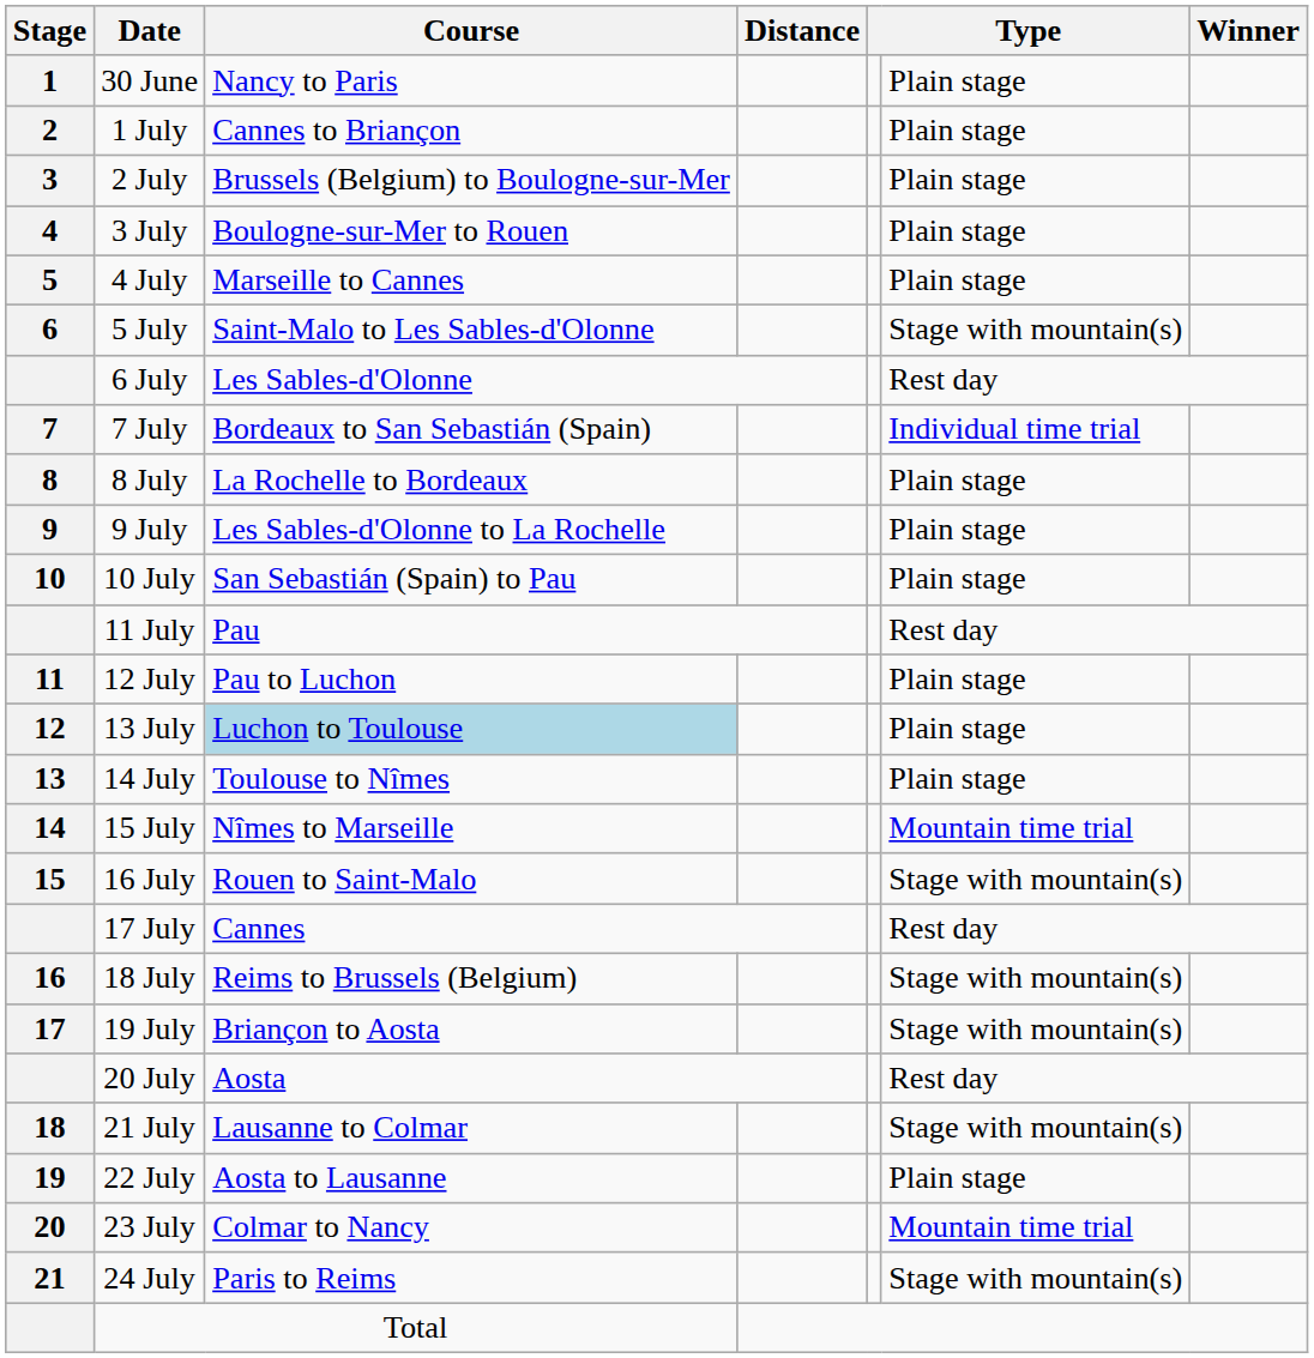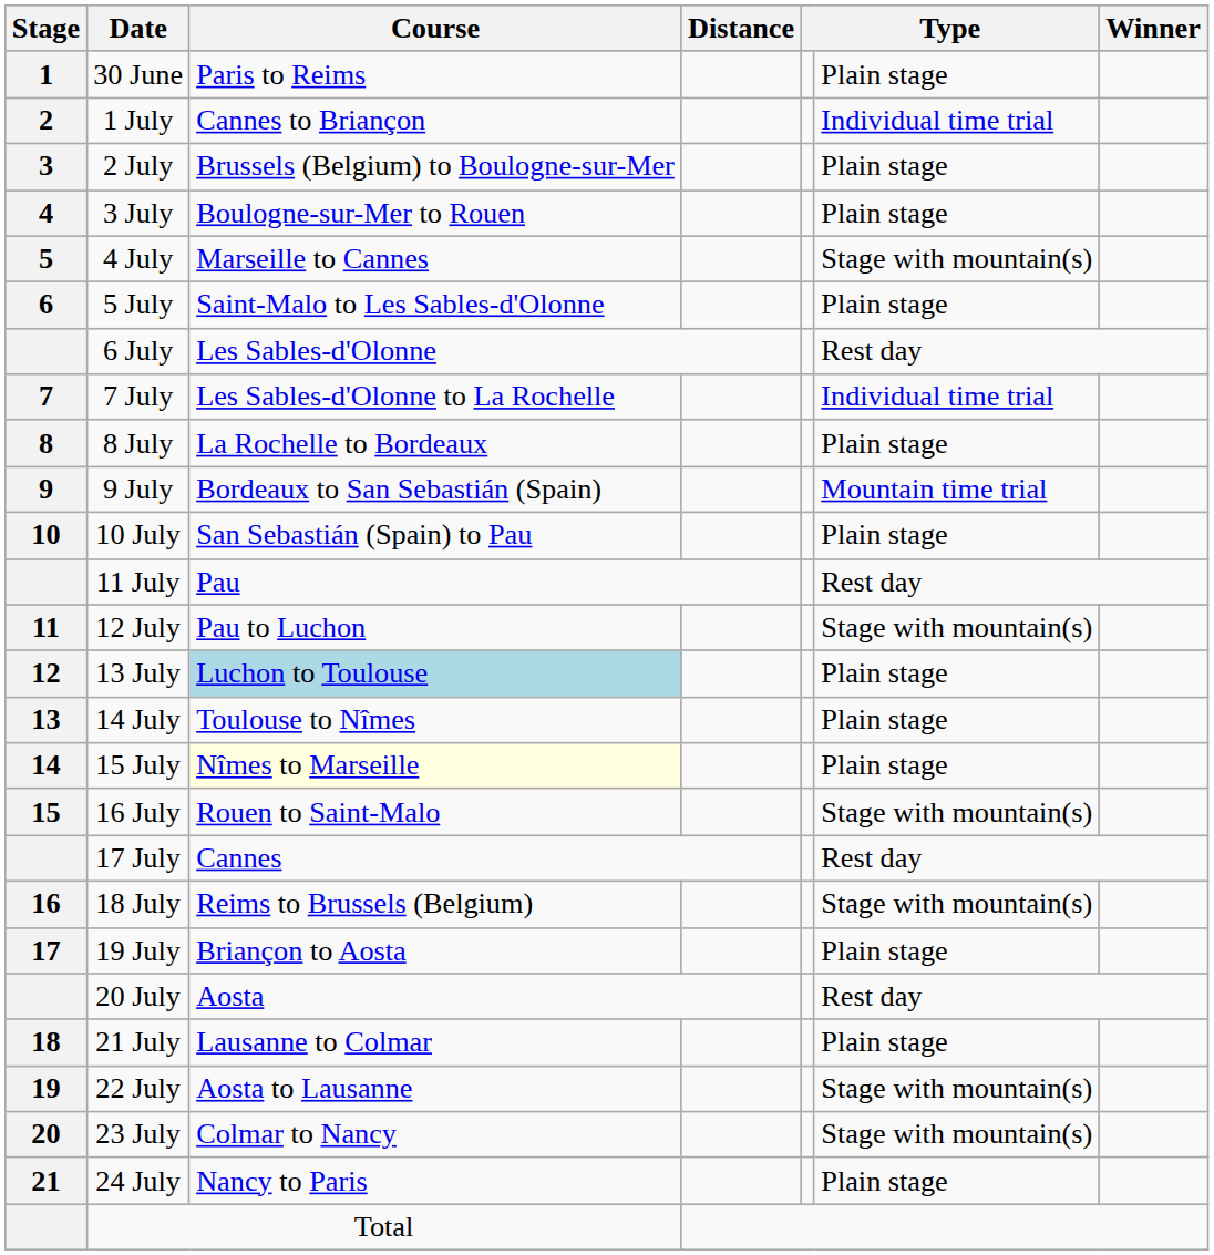 <table class="wikitable">
 <tr>
 <th scope="col">Stage</th>
 <th scope="col">Date</th>
 <th scope="col">Course</th>
 <th scope="col">Distance</th>
 <th scope="col" colspan="2">Type</th>
 <th scope="col">Winner</th>
 </tr>
 <tr>
 <th scope="row">1</th>
 <td style="text-align:center;">30 June</td>
-<td><a href='#'>Nancy</a> to <a href='#'>Paris</a></td>
+<td><a href='#'>Paris</a> to <a href='#'>Reims</a></td>
 <td style="text-align:center;"></td>
 <td></td>
 <td>Plain stage</td>
 <td></td>
 </tr>
 <tr>
 <th scope="row">2</th>
 <td style="text-align:center;">1 July</td>
 <td><a href='#'>Cannes</a> to <a href='#'>Briançon</a></td>
 <td style="text-align:center;"></td>
 <td></td>
-<td>Plain stage</td>
+<td><a href='#'>Individual time trial</a></td>
 <td></td>
 </tr>
 <tr>
 <th scope="row">3</th>
 <td style="text-align:center;">2 July</td>
 <td><a href='#'>Brussels</a> (Belgium) to <a href='#'>Boulogne-sur-Mer</a></td>
 <td style="text-align:center;"></td>
 <td></td>
 <td>Plain stage</td>
 <td></td>
 </tr>
 <tr>
 <th scope="row">4</th>
 <td style="text-align:center;">3 July</td>
 <td><a href='#'>Boulogne-sur-Mer</a> to <a href='#'>Rouen</a></td>
 <td style="text-align:center;"></td>
 <td></td>
 <td>Plain stage</td>
 <td></td>
 </tr>
 <tr>
 <th scope="row">5</th>
 <td style="text-align:center;">4 July</td>
 <td><a href='#'>Marseille</a> to <a href='#'>Cannes</a></td>
 <td style="text-align:center;"></td>
 <td></td>
-<td>Plain stage</td>
+<td>Stage with mountain(s)</td>
 <td></td>
 </tr>
 <tr>
 <th scope="row">6</th>
 <td style="text-align:center;">5 July</td>
 <td><a href='#'>Saint-Malo</a> to <a href='#'>Les Sables-d'Olonne</a></td>
 <td style="text-align:center;"></td>
 <td></td>
-<td>Stage with mountain(s)</td>
+<td>Plain stage</td>
 <td></td>
 </tr>
 <tr>
 <th scope="row"></th>
 <td style="text-align:center;">6 July</td>
 <td colspan="2"><a href='#'>Les Sables-d'Olonne</a></td>
 <td></td>
 <td colspan="2">Rest day</td>
 </tr>
 <tr>
 <th scope="row">7</th>
 <td style="text-align:center;">7 July</td>
-<td><a href='#'>Bordeaux</a> to <a href='#'>San Sebastián</a> (Spain)</td>
+<td><a href='#'>Les Sables-d'Olonne</a> to <a href='#'>La Rochelle</a></td>
 <td style="text-align:center;"></td>
 <td></td>
 <td><a href='#'>Individual time trial</a></td>
 <td></td>
 </tr>
 <tr>
 <th scope="row">8</th>
 <td style="text-align:center;">8 July</td>
 <td><a href='#'>La Rochelle</a> to <a href='#'>Bordeaux</a></td>
 <td style="text-align:center;"></td>
 <td></td>
 <td>Plain stage</td>
 <td></td>
 </tr>
 <tr>
 <th scope="row">9</th>
 <td style="text-align:center;">9 July</td>
-<td><a href='#'>Les Sables-d'Olonne</a> to <a href='#'>La Rochelle</a></td>
+<td><a href='#'>Bordeaux</a> to <a href='#'>San Sebastián</a> (Spain)</td>
 <td style="text-align:center;"></td>
 <td></td>
-<td>Plain stage</td>
+<td><a href='#'>Mountain time trial</a></td>
 <td></td>
 </tr>
 <tr>
 <th scope="row">10</th>
 <td style="text-align:center;">10 July</td>
 <td><a href='#'>San Sebastián</a> (Spain) to <a href='#'>Pau</a></td>
 <td style="text-align:center;"></td>
 <td></td>
 <td>Plain stage</td>
 <td></td>
 </tr>
 <tr>
 <th scope="row"></th>
 <td style="text-align:center;">11 July</td>
 <td colspan="2"><a href='#'>Pau</a></td>
 <td></td>
 <td colspan="2">Rest day</td>
 </tr>
 <tr>
 <th scope="row">11</th>
 <td style="text-align:center;">12 July</td>
 <td><a href='#'>Pau</a> to <a href='#'>Luchon</a></td>
 <td style="text-align:center;"></td>
 <td></td>
-<td>Plain stage</td>
+<td>Stage with mountain(s)</td>
 <td></td>
 </tr>
 <tr>
 <th scope="row">12</th>
 <td style="text-align:center;">13 July</td>
 <td style="background: lightblue;"><a href='#'>Luchon</a> to <a href='#'>Toulouse</a></td>
 <td style="text-align:center;"></td>
 <td></td>
 <td>Plain stage</td>
 <td></td>
 </tr>
 <tr>
 <th scope="row">13</th>
 <td style="text-align:center;">14 July</td>
 <td><a href='#'>Toulouse</a> to <a href='#'>Nîmes</a></td>
 <td style="text-align:center;"></td>
 <td></td>
 <td>Plain stage</td>
 <td></td>
 </tr>
 <tr>
 <th scope="row">14</th>
 <td style="text-align:center;">15 July</td>
-<td><a href='#'>Nîmes</a> to <a href='#'>Marseille</a></td>
+<td style="background: lightyellow;"><a href='#'>Nîmes</a> to <a href='#'>Marseille</a></td>
 <td style="text-align:center;"></td>
 <td></td>
-<td><a href='#'>Mountain time trial</a></td>
+<td>Plain stage</td>
 <td></td>
 </tr>
 <tr>
 <th scope="row">15</th>
 <td style="text-align:center;">16 July</td>
 <td><a href='#'>Rouen</a> to <a href='#'>Saint-Malo</a></td>
 <td style="text-align:center;"></td>
 <td></td>
 <td>Stage with mountain(s)</td>
 <td></td>
 </tr>
 <tr>
 <th scope="row"></th>
 <td style="text-align:center;">17 July</td>
 <td colspan="2"><a href='#'>Cannes</a></td>
 <td></td>
 <td colspan="2">Rest day</td>
 </tr>
 <tr>
 <th scope="row">16</th>
 <td style="text-align:center;">18 July</td>
 <td><a href='#'>Reims</a> to <a href='#'>Brussels</a> (Belgium)</td>
 <td style="text-align:center;"></td>
 <td></td>
 <td>Stage with mountain(s)</td>
 <td></td>
 </tr>
 <tr>
 <th scope="row">17</th>
 <td style="text-align:center;">19 July</td>
 <td><a href='#'>Briançon</a> to <a href='#'>Aosta</a></td>
 <td style="text-align:center;"></td>
 <td></td>
-<td>Stage with mountain(s)</td>
+<td>Plain stage</td>
 <td></td>
 </tr>
 <tr>
 <th scope="row"></th>
 <td style="text-align:center;">20 July</td>
 <td colspan="2"><a href='#'>Aosta</a></td>
 <td></td>
 <td colspan="2">Rest day</td>
 </tr>
 <tr>
 <th scope="row">18</th>
 <td style="text-align:center;">21 July</td>
 <td><a href='#'>Lausanne</a> to <a href='#'>Colmar</a></td>
 <td style="text-align:center;"></td>
 <td></td>
-<td>Stage with mountain(s)</td>
+<td>Plain stage</td>
 <td></td>
 </tr>
 <tr>
 <th scope="row">19</th>
 <td style="text-align:center;">22 July</td>
 <td><a href='#'>Aosta</a> to <a href='#'>Lausanne</a></td>
 <td style="text-align:center;"></td>
 <td></td>
-<td>Plain stage</td>
+<td>Stage with mountain(s)</td>
 <td></td>
 </tr>
 <tr>
 <th scope="row">20</th>
 <td style="text-align:center;">23 July</td>
 <td><a href='#'>Colmar</a> to <a href='#'>Nancy</a></td>
 <td></td>
 <td></td>
-<td><a href='#'>Mountain time trial</a></td>
+<td>Stage with mountain(s)</td>
 <td></td>
 </tr>
 <tr>
 <th scope="row">21</th>
 <td style="text-align:center;">24 July</td>
-<td><a href='#'>Paris</a> to <a href='#'>Reims</a></td>
+<td><a href='#'>Nancy</a> to <a href='#'>Paris</a></td>
 <td style="text-align:center;"></td>
 <td></td>
-<td>Stage with mountain(s)</td>
+<td>Plain stage</td>
 <td></td>
 </tr>
 <tr>
 <th scope="row"></th>
 <td colspan="2" style="text-align:center">Total</td>
 <td colspan="4" style="text-align:center"></td>
 </tr>
 </table>
